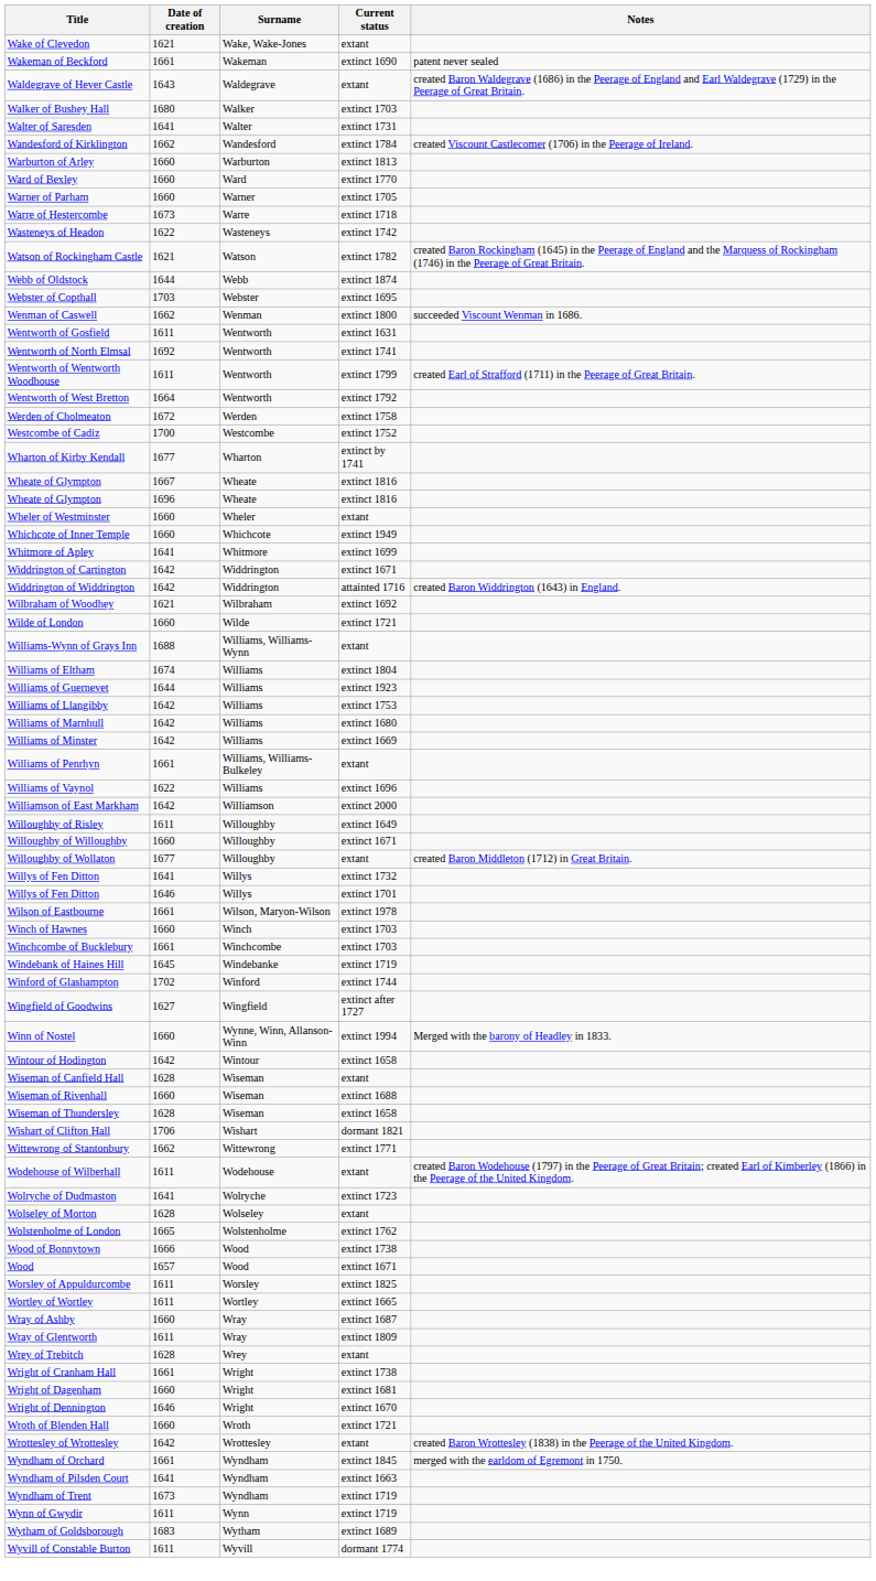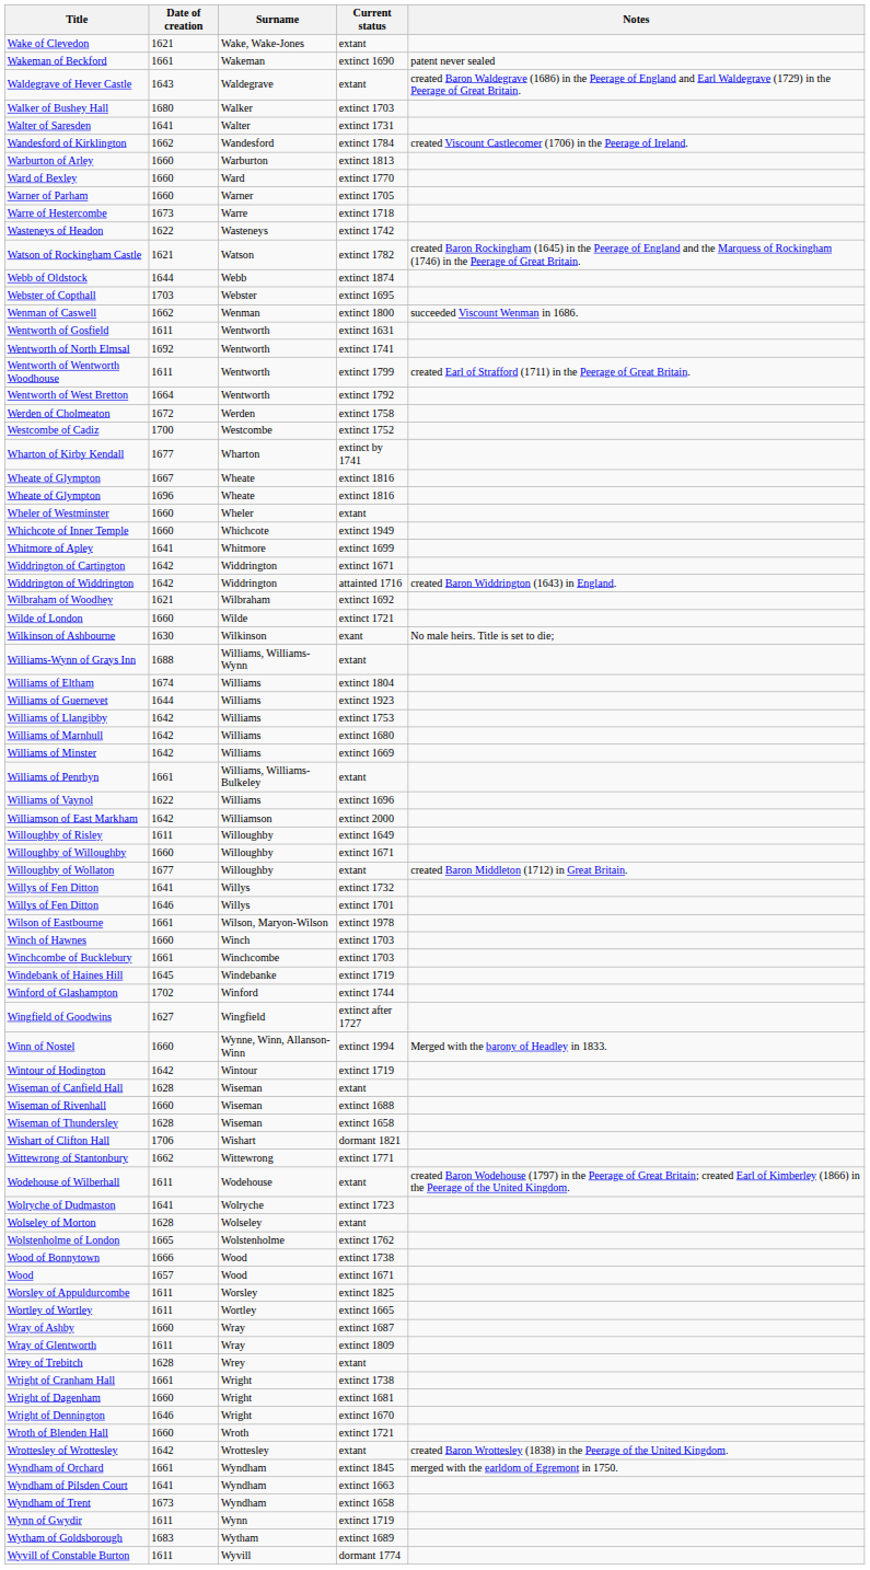 <table class="wikitable">
 <tr>
 <th>Title</th>
 <th>Date of creation</th>
 <th>Surname</th>
 <th>Current status</th>
 <th>Notes</th>
 </tr>
 <tr>
 <td><a href='#'>Wake of Clevedon</a></td>
 <td>1621</td>
 <td>Wake, Wake-Jones</td>
 <td>extant</td>
 <td> </td>
 </tr>
 <tr>
 <td><a href='#'>Wakeman of Beckford</a></td>
 <td>1661</td>
 <td>Wakeman</td>
 <td>extinct 1690</td>
 <td>patent never sealed</td>
 </tr>
 <tr>
 <td><a href='#'>Waldegrave of Hever Castle</a></td>
 <td>1643</td>
 <td>Waldegrave</td>
 <td>extant</td>
 <td>created <a href='#'>Baron Waldegrave</a> (1686) in the <a href='#'>Peerage of England</a> and <a href='#'>Earl Waldegrave</a> (1729) in the <a href='#'>Peerage of Great Britain</a>.</td>
 </tr>
 <tr>
 <td><a href='#'>Walker of Bushey Hall</a></td>
 <td>1680</td>
 <td>Walker</td>
 <td>extinct 1703</td>
 <td> </td>
 </tr>
 <tr>
 <td><a href='#'>Walter of Saresden</a></td>
 <td>1641</td>
 <td>Walter</td>
 <td>extinct 1731</td>
 <td> </td>
 </tr>
 <tr>
 <td><a href='#'>Wandesford of Kirklington</a></td>
 <td>1662</td>
 <td>Wandesford</td>
 <td>extinct 1784</td>
 <td>created <a href='#'>Viscount Castlecomer</a> (1706) in the <a href='#'>Peerage of Ireland</a>.</td>
 </tr>
 <tr>
 <td><a href='#'>Warburton of Arley</a></td>
 <td>1660</td>
 <td>Warburton</td>
 <td>extinct 1813</td>
 <td> </td>
 </tr>
 <tr>
 <td><a href='#'>Ward of Bexley</a></td>
 <td>1660</td>
 <td>Ward</td>
 <td>extinct 1770</td>
 <td> </td>
 </tr>
 <tr>
 <td><a href='#'>Warner of Parham</a></td>
 <td>1660</td>
 <td>Warner</td>
 <td>extinct 1705</td>
 <td> </td>
 </tr>
 <tr>
 <td><a href='#'>Warre of Hestercombe</a></td>
 <td>1673</td>
 <td>Warre</td>
 <td>extinct 1718</td>
 <td> </td>
 </tr>
 <tr>
 <td><a href='#'>Wasteneys of Headon</a></td>
 <td>1622</td>
 <td>Wasteneys</td>
 <td>extinct 1742</td>
 <td> </td>
 </tr>
 <tr>
 <td><a href='#'>Watson of Rockingham Castle</a></td>
 <td>1621</td>
 <td>Watson</td>
 <td>extinct 1782</td>
 <td>created <a href='#'>Baron Rockingham</a> (1645) in the <a href='#'>Peerage of England</a> and the <a href='#'>Marquess of Rockingham</a> (1746) in the <a href='#'>Peerage of Great Britain</a>.</td>
 </tr>
 <tr>
 <td><a href='#'>Webb of Oldstock</a></td>
 <td>1644</td>
 <td>Webb</td>
 <td>extinct 1874</td>
 <td> </td>
 </tr>
 <tr>
 <td><a href='#'>Webster of Copthall</a></td>
 <td>1703</td>
 <td>Webster</td>
 <td>extinct 1695</td>
 <td> </td>
 </tr>
 <tr>
 <td><a href='#'>Wenman of Caswell</a></td>
 <td>1662</td>
 <td>Wenman</td>
 <td>extinct 1800</td>
 <td>succeeded <a href='#'>Viscount Wenman</a> in 1686.</td>
 </tr>
 <tr>
 <td><a href='#'>Wentworth of Gosfield</a></td>
 <td>1611</td>
 <td>Wentworth</td>
 <td>extinct 1631</td>
 <td> </td>
 </tr>
 <tr>
 <td><a href='#'>Wentworth of North Elmsal</a></td>
 <td>1692</td>
 <td>Wentworth</td>
 <td>extinct 1741</td>
 <td> </td>
 </tr>
 <tr>
 <td><a href='#'>Wentworth of Wentworth Woodhouse</a></td>
 <td>1611</td>
 <td>Wentworth</td>
 <td>extinct 1799</td>
 <td>created <a href='#'>Earl of Strafford</a> (1711) in the <a href='#'>Peerage of Great Britain</a>.</td>
 </tr>
 <tr>
 <td><a href='#'>Wentworth of West Bretton</a></td>
 <td>1664</td>
 <td>Wentworth</td>
 <td>extinct 1792</td>
 <td> </td>
 </tr>
 <tr>
 <td><a href='#'>Werden of Cholmeaton</a></td>
 <td>1672</td>
 <td>Werden</td>
 <td>extinct 1758</td>
 <td> </td>
 </tr>
 <tr>
 <td><a href='#'>Westcombe of Cadiz</a></td>
 <td>1700</td>
 <td>Westcombe</td>
 <td>extinct 1752</td>
 <td> </td>
 </tr>
 <tr>
 <td><a href='#'>Wharton of Kirby Kendall</a></td>
 <td>1677</td>
 <td>Wharton</td>
 <td>extinct by 1741</td>
 <td> </td>
 </tr>
 <tr>
 <td><a href='#'>Wheate of Glympton</a></td>
 <td>1667</td>
 <td>Wheate</td>
 <td>extinct 1816</td>
 <td> </td>
 </tr>
 <tr>
 <td><a href='#'>Wheate of Glympton</a></td>
 <td>1696</td>
 <td>Wheate</td>
 <td>extinct 1816</td>
 <td> </td>
 </tr>
 <tr>
 <td><a href='#'>Wheler of Westminster</a></td>
 <td>1660</td>
 <td>Wheler</td>
 <td>extant</td>
 <td> </td>
 </tr>
 <tr>
 <td><a href='#'>Whichcote of Inner Temple</a></td>
 <td>1660</td>
 <td>Whichcote</td>
 <td>extinct 1949</td>
 <td> </td>
 </tr>
 <tr>
 <td><a href='#'>Whitmore of Apley</a></td>
 <td>1641</td>
 <td>Whitmore</td>
 <td>extinct 1699</td>
 <td> </td>
 </tr>
 <tr>
 <td><a href='#'>Widdrington of Cartington</a></td>
 <td>1642</td>
 <td>Widdrington</td>
 <td>extinct 1671</td>
 <td> </td>
 </tr>
 <tr>
 <td><a href='#'>Widdrington of Widdrington</a></td>
 <td>1642</td>
 <td>Widdrington</td>
 <td>attainted 1716</td>
 <td>created <a href='#'>Baron Widdrington</a> (1643) in <a href='#'>England</a>.</td>
 </tr>
 <tr>
 <td><a href='#'>Wilbraham of Woodhey</a></td>
 <td>1621</td>
 <td>Wilbraham</td>
 <td>extinct 1692</td>
 <td> </td>
 </tr>
 <tr>
 <td><a href='#'>Wilde of London</a></td>
 <td>1660</td>
 <td>Wilde</td>
 <td>extinct 1721</td>
 <td> </td>
 </tr>
 <tr>
+<td><a href='#'>Wilkinson of Ashbourne</a></td>
+<td>1630</td>
+<td>Wilkinson</td>
+<td>exant</td>
+<td>No male heirs. Title is set to die;</td>
+</tr>
+<tr>
 <td><a href='#'>Williams-Wynn of Grays Inn</a></td>
 <td>1688</td>
 <td>Williams, Williams-Wynn</td>
 <td>extant</td>
 <td> </td>
 </tr>
 <tr>
 <td><a href='#'>Williams of Eltham</a></td>
 <td>1674</td>
 <td>Williams</td>
 <td>extinct 1804</td>
 <td> </td>
 </tr>
 <tr>
 <td><a href='#'>Williams of Guernevet</a></td>
 <td>1644</td>
 <td>Williams</td>
 <td>extinct 1923</td>
 <td> </td>
 </tr>
 <tr>
 <td><a href='#'>Williams of Llangibby</a></td>
 <td>1642</td>
 <td>Williams</td>
 <td>extinct 1753</td>
 <td> </td>
 </tr>
 <tr>
 <td><a href='#'>Williams of Marnhull</a></td>
 <td>1642</td>
 <td>Williams</td>
 <td>extinct 1680</td>
 <td> </td>
 </tr>
 <tr>
 <td><a href='#'>Williams of Minster</a></td>
 <td>1642</td>
 <td>Williams</td>
 <td>extinct 1669</td>
 <td> </td>
 </tr>
 <tr>
 <td><a href='#'>Williams of Penrhyn</a></td>
 <td>1661</td>
 <td>Williams, Williams-Bulkeley</td>
 <td>extant</td>
 <td> </td>
 </tr>
 <tr>
 <td><a href='#'>Williams of Vaynol</a></td>
 <td>1622</td>
 <td>Williams</td>
 <td>extinct 1696</td>
 <td> </td>
 </tr>
 <tr>
 <td><a href='#'>Williamson of East Markham</a></td>
 <td>1642</td>
 <td>Williamson</td>
 <td>extinct 2000</td>
 <td> </td>
 </tr>
 <tr>
 <td><a href='#'>Willoughby of Risley</a></td>
 <td>1611</td>
 <td>Willoughby</td>
 <td>extinct 1649</td>
 <td> </td>
 </tr>
 <tr>
 <td><a href='#'>Willoughby of Willoughby</a></td>
 <td>1660</td>
 <td>Willoughby</td>
 <td>extinct 1671</td>
 <td> </td>
 </tr>
 <tr>
 <td><a href='#'>Willoughby of Wollaton</a></td>
 <td>1677</td>
 <td>Willoughby</td>
 <td>extant</td>
 <td>created <a href='#'>Baron Middleton</a> (1712) in <a href='#'>Great Britain</a>.</td>
 </tr>
 <tr>
 <td><a href='#'>Willys of Fen Ditton</a></td>
 <td>1641</td>
 <td>Willys</td>
 <td>extinct 1732</td>
 <td> </td>
 </tr>
 <tr>
 <td><a href='#'>Willys of Fen Ditton</a></td>
 <td>1646</td>
 <td>Willys</td>
 <td>extinct 1701</td>
 <td> </td>
 </tr>
 <tr>
 <td><a href='#'>Wilson of Eastbourne</a></td>
 <td>1661</td>
 <td>Wilson, Maryon-Wilson</td>
 <td>extinct 1978</td>
 <td> </td>
 </tr>
 <tr>
 <td><a href='#'>Winch of Hawnes</a></td>
 <td>1660</td>
 <td>Winch</td>
 <td>extinct 1703</td>
 <td> </td>
 </tr>
 <tr>
 <td><a href='#'>Winchcombe of Bucklebury</a></td>
 <td>1661</td>
 <td>Winchcombe</td>
 <td>extinct 1703</td>
 <td> </td>
 </tr>
 <tr>
 <td><a href='#'>Windebank of Haines Hill</a></td>
 <td>1645</td>
 <td>Windebanke</td>
 <td>extinct 1719</td>
 <td> </td>
 </tr>
 <tr>
 <td><a href='#'>Winford of Glashampton</a></td>
 <td>1702</td>
 <td>Winford</td>
 <td>extinct 1744</td>
 <td> </td>
 </tr>
 <tr>
 <td><a href='#'>Wingfield of Goodwins</a></td>
 <td>1627</td>
 <td>Wingfield</td>
 <td>extinct after 1727</td>
 <td> </td>
 </tr>
 <tr>
 <td><a href='#'>Winn of Nostel</a></td>
 <td>1660</td>
 <td>Wynne, Winn, Allanson-Winn</td>
 <td>extinct 1994</td>
 <td>Merged with the <a href='#'>barony of Headley</a> in 1833.</td>
 </tr>
 <tr>
 <td><a href='#'>Wintour of Hodington</a></td>
 <td>1642</td>
 <td>Wintour</td>
-<td>extinct 1658</td>
+<td>extinct 1719</td>
 <td> </td>
 </tr>
 <tr>
 <td><a href='#'>Wiseman of Canfield Hall</a></td>
 <td>1628</td>
 <td>Wiseman</td>
 <td>extant</td>
 <td> </td>
 </tr>
 <tr>
 <td><a href='#'>Wiseman of Rivenhall</a></td>
 <td>1660</td>
 <td>Wiseman</td>
 <td>extinct 1688</td>
 <td> </td>
 </tr>
 <tr>
 <td><a href='#'>Wiseman of Thundersley</a></td>
 <td>1628</td>
 <td>Wiseman</td>
 <td>extinct 1658</td>
 <td> </td>
 </tr>
 <tr>
 <td><a href='#'>Wishart of Clifton Hall</a></td>
 <td>1706</td>
 <td>Wishart</td>
 <td>dormant 1821</td>
 <td> </td>
 </tr>
 <tr>
 <td><a href='#'>Wittewrong of Stantonbury</a></td>
 <td>1662</td>
 <td>Wittewrong</td>
 <td>extinct 1771</td>
 <td> </td>
 </tr>
 <tr>
 <td><a href='#'>Wodehouse of Wilberhall</a></td>
 <td>1611</td>
 <td>Wodehouse</td>
 <td>extant</td>
 <td>created <a href='#'>Baron Wodehouse</a> (1797) in the <a href='#'>Peerage of Great Britain</a>; created <a href='#'>Earl of Kimberley</a> (1866) in the <a href='#'>Peerage of the United Kingdom</a>.</td>
 </tr>
 <tr>
 <td><a href='#'>Wolryche of Dudmaston</a></td>
 <td>1641</td>
 <td>Wolryche</td>
 <td>extinct 1723</td>
 <td> </td>
 </tr>
 <tr>
 <td><a href='#'>Wolseley of Morton</a></td>
 <td>1628</td>
 <td>Wolseley</td>
 <td>extant</td>
 <td> </td>
 </tr>
 <tr>
 <td><a href='#'>Wolstenholme of London</a></td>
 <td>1665</td>
 <td>Wolstenholme</td>
 <td>extinct 1762</td>
 <td> </td>
 </tr>
 <tr>
 <td><a href='#'>Wood of Bonnytown</a></td>
 <td>1666</td>
 <td>Wood</td>
 <td>extinct 1738</td>
 <td> </td>
 </tr>
 <tr>
 <td><a href='#'>Wood</a></td>
 <td>1657</td>
 <td>Wood</td>
 <td>extinct 1671</td>
 <td> </td>
 </tr>
 <tr>
 <td><a href='#'>Worsley of Appuldurcombe</a></td>
 <td>1611</td>
 <td>Worsley</td>
 <td>extinct 1825</td>
 <td> </td>
 </tr>
 <tr>
 <td><a href='#'>Wortley of Wortley</a></td>
 <td>1611</td>
 <td>Wortley</td>
 <td>extinct 1665</td>
 <td> </td>
 </tr>
 <tr>
 <td><a href='#'>Wray of Ashby</a></td>
 <td>1660</td>
 <td>Wray</td>
 <td>extinct 1687</td>
 <td> </td>
 </tr>
 <tr>
 <td><a href='#'>Wray of Glentworth</a></td>
 <td>1611</td>
 <td>Wray</td>
 <td>extinct 1809</td>
 <td> </td>
 </tr>
 <tr>
 <td><a href='#'>Wrey of Trebitch</a></td>
 <td>1628</td>
 <td>Wrey</td>
 <td>extant</td>
 <td> </td>
 </tr>
 <tr>
 <td><a href='#'>Wright of Cranham Hall</a></td>
 <td>1661</td>
 <td>Wright</td>
 <td>extinct 1738</td>
 <td> </td>
 </tr>
 <tr>
 <td><a href='#'>Wright of Dagenham</a></td>
 <td>1660</td>
 <td>Wright</td>
 <td>extinct 1681</td>
 <td> </td>
 </tr>
 <tr>
 <td><a href='#'>Wright of Dennington</a></td>
 <td>1646</td>
 <td>Wright</td>
 <td>extinct 1670</td>
 <td> </td>
 </tr>
 <tr>
 <td><a href='#'>Wroth of Blenden Hall</a></td>
 <td>1660</td>
 <td>Wroth</td>
 <td>extinct 1721</td>
 <td> </td>
 </tr>
 <tr>
 <td><a href='#'>Wrottesley of Wrottesley</a></td>
 <td>1642</td>
 <td>Wrottesley</td>
 <td>extant</td>
 <td>created <a href='#'>Baron Wrottesley</a> (1838) in the <a href='#'>Peerage of the United Kingdom</a>.</td>
 </tr>
 <tr>
 <td><a href='#'>Wyndham of Orchard</a></td>
 <td>1661</td>
 <td>Wyndham</td>
 <td>extinct 1845</td>
 <td>merged with the <a href='#'>earldom of Egremont</a> in 1750.</td>
 </tr>
 <tr>
 <td><a href='#'>Wyndham of Pilsden Court</a></td>
 <td>1641</td>
 <td>Wyndham</td>
 <td>extinct 1663</td>
 <td> </td>
 </tr>
 <tr>
 <td><a href='#'>Wyndham of Trent</a></td>
 <td>1673</td>
 <td>Wyndham</td>
-<td>extinct 1719</td>
+<td>extinct 1658</td>
 <td> </td>
 </tr>
 <tr>
 <td><a href='#'>Wynn of Gwydir</a></td>
 <td>1611</td>
 <td>Wynn</td>
 <td>extinct 1719</td>
 <td> </td>
 </tr>
 <tr>
 <td><a href='#'>Wytham of Goldsborough</a></td>
 <td>1683</td>
 <td>Wytham</td>
 <td>extinct 1689</td>
 <td> </td>
 </tr>
 <tr>
 <td><a href='#'>Wyvill of Constable Burton</a></td>
 <td>1611</td>
 <td>Wyvill</td>
 <td>dormant 1774</td>
 <td> </td>
 </tr>
 </table>
